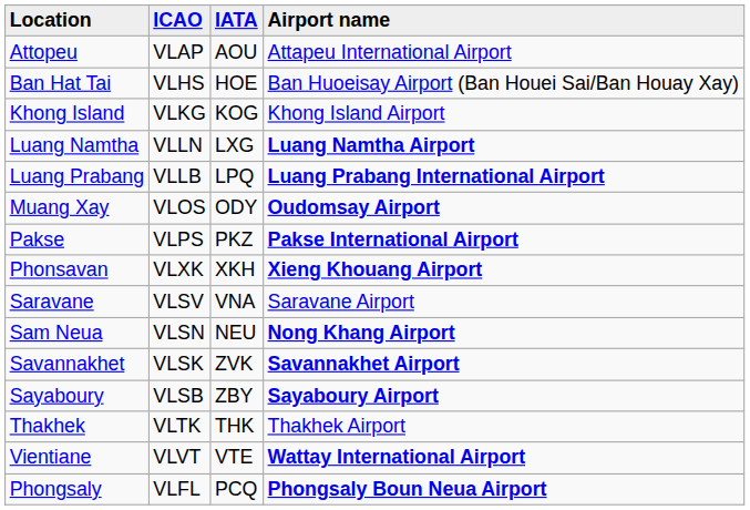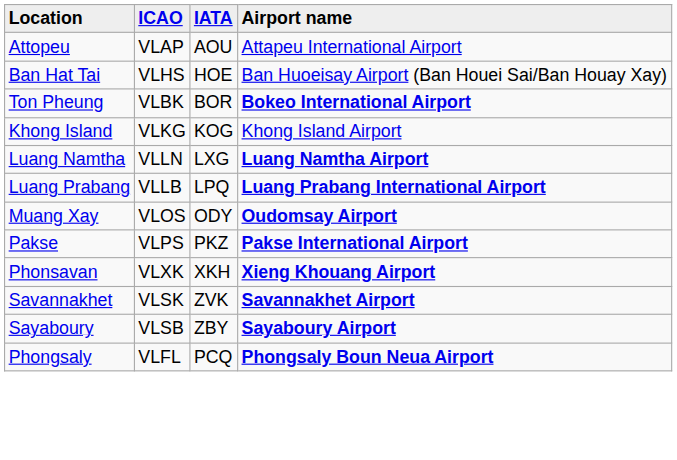 <table class="wikitable sortable">
 <tr valign=baseline style="font-weight:bold; background:#EEEEEE;">
 <td>Location</td>
 <td><a href='#'>ICAO</a></td>
 <td><a href='#'>IATA</a></td>
 <td>Airport name</td>
 </tr>
 <tr valign=top>
 <td><a href='#'>Attopeu</a></td>
 <td>VLAP</td>
 <td>AOU</td>
 <td><a href='#'>Attapeu International Airport</a></td>
 </tr>
 <tr valign=top>
 <td><a href='#'>Ban Hat Tai</a></td>
 <td>VLHS</td>
 <td>HOE</td>
 <td><a href='#'>Ban Huoeisay Airport</a> (Ban Houei Sai/Ban Houay Xay)</td>
+</tr>
+<tr valign=top>
+<td><a href='#'>Ton Pheung</a></td>
+<td>VLBK</td>
+<td>BOR</td>
+<td><strong><a href='#'>Bokeo International Airport</a></strong></td>
 </tr>
 <tr valign=top>
 <td><a href='#'>Khong Island</a></td>
 <td>VLKG</td>
 <td>KOG</td>
 <td><a href='#'>Khong Island Airport</a></td>
 </tr>
 <tr valign=top>
 <td><a href='#'>Luang Namtha</a></td>
 <td>VLLN</td>
 <td>LXG</td>
 <td><strong><a href='#'>Luang Namtha Airport</a></strong></td>
 </tr>
 <tr valign=top>
 <td><a href='#'>Luang Prabang</a></td>
 <td>VLLB</td>
 <td>LPQ</td>
 <td><strong><a href='#'>Luang Prabang International Airport</a></strong></td>
 </tr>
 <tr valign=top>
 <td><a href='#'>Muang Xay</a></td>
 <td>VLOS</td>
 <td>ODY</td>
 <td><strong><a href='#'>Oudomsay Airport</a></strong></td>
 </tr>
 <tr valign=top>
 <td><a href='#'>Pakse</a></td>
 <td>VLPS</td>
 <td>PKZ</td>
 <td><strong><a href='#'>Pakse International Airport</a></strong></td>
 </tr>
 <tr valign=top>
 <td><a href='#'>Phonsavan</a></td>
 <td>VLXK</td>
 <td>XKH</td>
 <td><strong><a href='#'>Xieng Khouang Airport</a></strong></td>
 </tr>
 <tr valign=top>
-<td><a href='#'>Saravane</a></td>
-<td>VLSV</td>
-<td>VNA</td>
-<td><a href='#'>Saravane Airport</a></td>
-</tr>
-<tr valign=top>
-<td><a href='#'>Sam Neua</a></td>
-<td>VLSN</td>
-<td>NEU</td>
-<td><strong><a href='#'>Nong Khang Airport</a></strong></td>
-</tr>
-<tr valign=top>
 <td><a href='#'>Savannakhet</a></td>
 <td>VLSK</td>
 <td>ZVK</td>
 <td><strong><a href='#'>Savannakhet Airport</a></strong></td>
 </tr>
 <tr valign=top>
 <td><a href='#'>Sayaboury</a></td>
 <td>VLSB</td>
 <td>ZBY</td>
 <td><strong><a href='#'>Sayaboury Airport</a></strong></td>
 </tr>
 <tr valign=top>
-<td><a href='#'>Thakhek</a></td>
-<td>VLTK</td>
-<td>THK</td>
-<td><a href='#'>Thakhek Airport</a></td>
-</tr>
-<tr valign=top>
-<td><a href='#'>Vientiane</a></td>
-<td>VLVT</td>
-<td>VTE</td>
-<td><strong><a href='#'>Wattay International Airport</a></strong></td>
-</tr>
-<tr valign=top>
 <td><a href='#'>Phongsaly</a></td>
 <td>VLFL</td>
 <td>PCQ</td>
 <td><strong><a href='#'>Phongsaly Boun Neua Airport</a></strong></td>
 </tr>
 </table>
